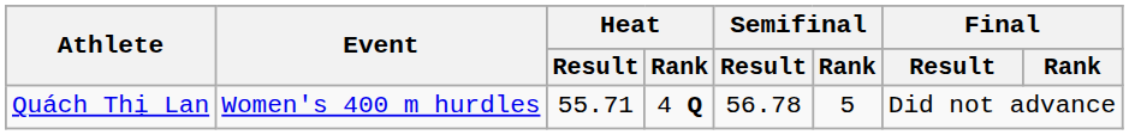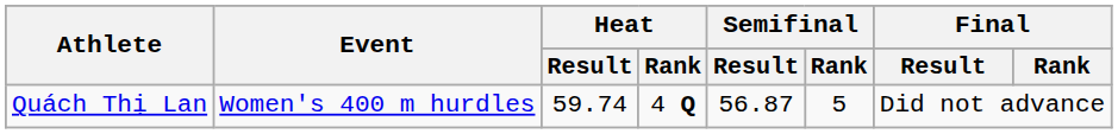 <table class="wikitable" style="font-size:90%">
 <tr>
 <th rowspan="2">Athlete</th>
 <th rowspan="2">Event</th>
 <th colspan="2">Heat</th>
 <th colspan="2">Semifinal</th>
 <th colspan="2">Final</th>
 </tr>
 <tr style="font-size:95%">
 <th>Result</th>
 <th>Rank</th>
 <th>Result</th>
 <th>Rank</th>
 <th>Result</th>
 <th>Rank</th>
 </tr>
 <tr align=center>
 <td align=left rowspan=2><a href='#'>Quách Thị Lan</a></td>
 <td align=left><a href='#'>Women's 400 m hurdles</a></td>
-<td>55.71</td>
+<td>59.74</td>
 <td>4 <strong>Q</strong></td>
-<td>56.78</td>
+<td>56.87</td>
 <td>5</td>
 <td colspan="2">Did not advance</td>
 </tr>
 </table>
